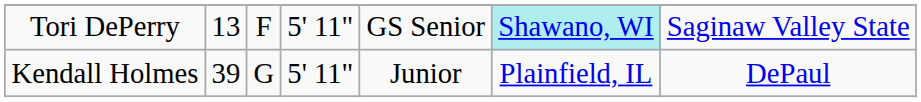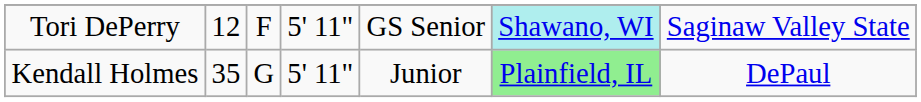 <table class="wikitable sortable" style="text-align: center">
 <tr align=center>
 </tr>
 <tr>
 <td>Tori DePerry</td>
-<td>13</td>
+<td>12</td>
 <td>F</td>
 <td>5' 11"</td>
 <td>GS Senior</td>
 <td style="background: paleturquoise;"><a href='#'>Shawano, WI</a></td>
 <td><a href='#'>Saginaw Valley State</a></td>
 </tr>
 <tr>
 <td>Kendall Holmes</td>
-<td>39</td>
+<td>35</td>
 <td>G</td>
 <td>5' 11"</td>
 <td>Junior</td>
-<td><a href='#'>Plainfield, IL</a></td>
+<td style="background: lightgreen;"><a href='#'>Plainfield, IL</a></td>
 <td><a href='#'>DePaul</a></td>
 </tr>
 </table>
